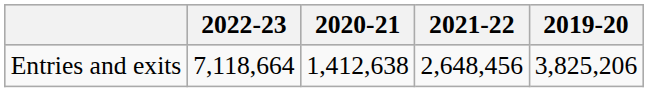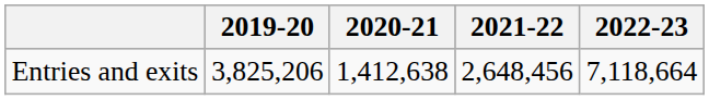 <table class="wikitable">
 <tr>
 <th></th>
-<th>2022-23</th>
+<th>2019-20</th>
 <th>2020-21</th>
 <th>2021-22</th>
-<th>2019-20</th>
+<th>2022-23</th>
 </tr>
 <tr>
 <td>Entries and exits</td>
-<td>7,118,664</td>
+<td>3,825,206</td>
 <td>1,412,638</td>
 <td>2,648,456</td>
-<td>3,825,206</td>
+<td>7,118,664</td>
 </tr>
 </table>
